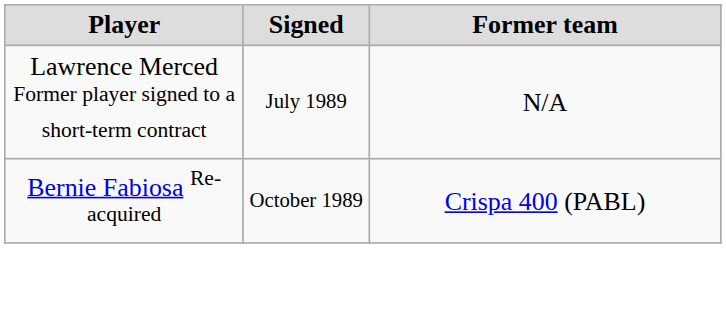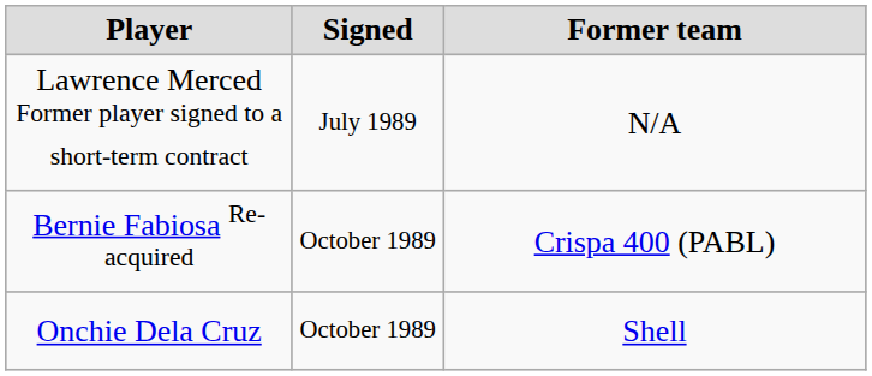 <table class="wikitable" style="text-align: center">
 <tr align="center" bgcolor="#dddddd">
 <td style="width:140px"><strong>Player</strong></td>
 <td style="width:70px"><strong>Signed</strong></td>
 <td style="width:210px"><strong>Former team</strong></td>
 </tr>
 <tr style="height:40px">
 <td>Lawrence Merced <sup>Former player signed to a short-term contract</sup></td>
 <td style="font-size: 80%">July 1989</td>
 <td>N/A</td>
 </tr>
 <tr style="height:40px">
 <td><a href='#'>Bernie Fabiosa</a> <sup>Re-acquired</sup></td>
 <td style="font-size: 80%">October 1989</td>
 <td><a href='#'>Crispa 400</a> (PABL)</td>
 </tr>
+<tr style="height:40px">
+<td><a href='#'>Onchie Dela Cruz</a></td>
+<td style="font-size: 80%">October 1989</td>
+<td><a href='#'>Shell</a></td>
+</tr>
 </table>
